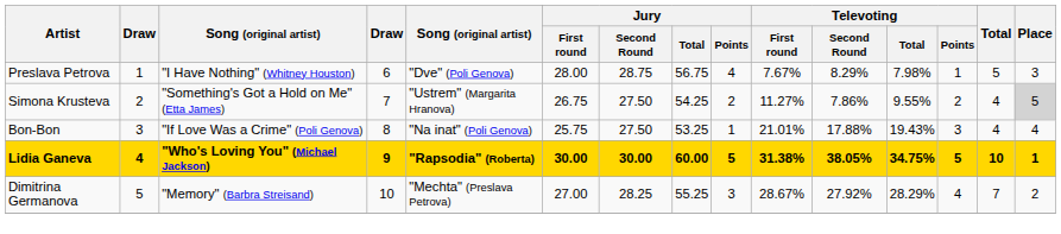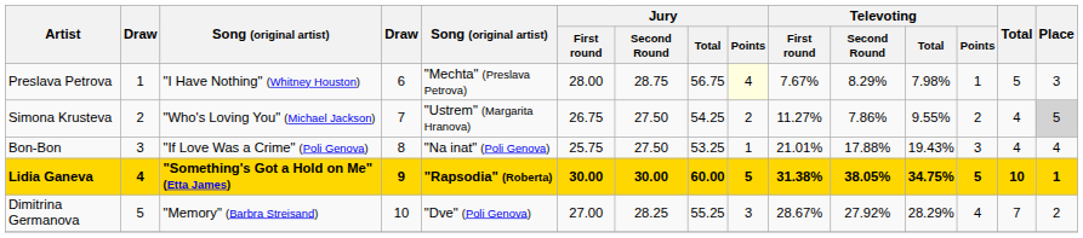 <table class="sortable wikitable" style="margin: 1em auto 1em auto; text-align:center;">
 <tr bgcolor="#CCCCCC">
 <th rowspan="2">Artist</th>
 <th rowspan="2">Draw</th>
 <th rowspan="2">Song <small>(original artist)</small></th>
 <th rowspan="2">Draw</th>
 <th rowspan="2">Song <small>(original artist)</small></th>
 <th colspan="4">Jury</th>
 <th colspan="4">Televoting</th>
 <th rowspan="2">Total</th>
 <th rowspan="2">Place</th>
 </tr>
 <tr>
 <th class="unsortable"><small>First round</small></th>
 <th class="unsortable"><small>Second Round</small></th>
 <th><small>Total</small></th>
 <th><small>Points</small></th>
 <th class="unsortable"><small>First round</small></th>
 <th class="unsortable"><small>Second Round</small></th>
 <th><small>Total</small></th>
 <th><small>Points</small></th>
 </tr>
 <tr>
 <td align=left>Preslava Petrova</td>
 <td>1</td>
 <td align=left>"I Have Nothing"  <small>(<a href='#'>Whitney Houston</a>)</small></td>
 <td>6</td>
-<td align=left>"Dve" <small>(<a href='#'>Poli Genova</a>)</small></td>
+<td align=left>"Mechta" <small>(Preslava Petrova)</small></td>
 <td>28.00</td>
 <td>28.75</td>
 <td>56.75</td>
-<td>4</td>
+<td style="background: lightyellow;">4</td>
 <td>7.67%</td>
 <td>8.29%</td>
 <td>7.98%</td>
 <td>1</td>
 <td>5</td>
 <td>3</td>
 </tr>
 <tr>
 <td align=left>Simona Krusteva</td>
 <td>2</td>
-<td align=left>"Something's Got a Hold on Me" <small>(<a href='#'>Etta James</a>)</small></td>
+<td align=left>"Who's Loving You" <small>(<a href='#'>Michael Jackson</a>)</small></td>
 <td>7</td>
 <td align=left>"Ustrem" <small>(Margarita Hranova)</small></td>
 <td>26.75</td>
 <td>27.50</td>
 <td>54.25</td>
 <td>2</td>
 <td>11.27%</td>
 <td>7.86%</td>
 <td>9.55%</td>
 <td>2</td>
 <td>4</td>
 <td style="background: lightgrey;">5</td>
 </tr>
 <tr>
 <td align=left>Bon-Bon</td>
 <td>3</td>
 <td align=left>"If Love Was a Crime" <small>(<a href='#'>Poli Genova</a>)</small></td>
 <td>8</td>
 <td align=left>"Na inat" <small>(<a href='#'>Poli Genova</a>)</small></td>
 <td>25.75</td>
 <td>27.50</td>
 <td>53.25</td>
 <td>1</td>
 <td>21.01%</td>
 <td>17.88%</td>
 <td>19.43%</td>
 <td>3</td>
 <td>4</td>
 <td>4</td>
 </tr>
 <tr style="font-weight: bold; background: gold;">
 <td align=left>Lidia Ganeva</td>
 <td>4</td>
-<td align=left>"Who's Loving You" <small>(<a href='#'>Michael Jackson</a>)</small></td>
+<td align=left>"Something's Got a Hold on Me" <small>(<a href='#'>Etta James</a>)</small></td>
 <td>9</td>
 <td align=left>"Rapsodia" <small>(Roberta)</small></td>
 <td>30.00</td>
 <td>30.00</td>
 <td>60.00</td>
 <td>5</td>
 <td>31.38%</td>
 <td>38.05%</td>
 <td>34.75%</td>
 <td>5</td>
 <td>10</td>
 <td>1</td>
 </tr>
 <tr>
 <td align=left>Dimitrina Germanova</td>
 <td>5</td>
 <td align=left>"Memory" <small>(<a href='#'>Barbra Streisand</a>)</small></td>
 <td>10</td>
-<td align=left>"Mechta" <small>(Preslava Petrova)</small></td>
+<td align=left>"Dve" <small>(<a href='#'>Poli Genova</a>)</small></td>
 <td>27.00</td>
 <td>28.25</td>
 <td>55.25</td>
 <td>3</td>
 <td>28.67%</td>
 <td>27.92%</td>
 <td>28.29%</td>
 <td>4</td>
 <td>7</td>
 <td>2</td>
 </tr>
 <tr>
 </tr>
 </table>
